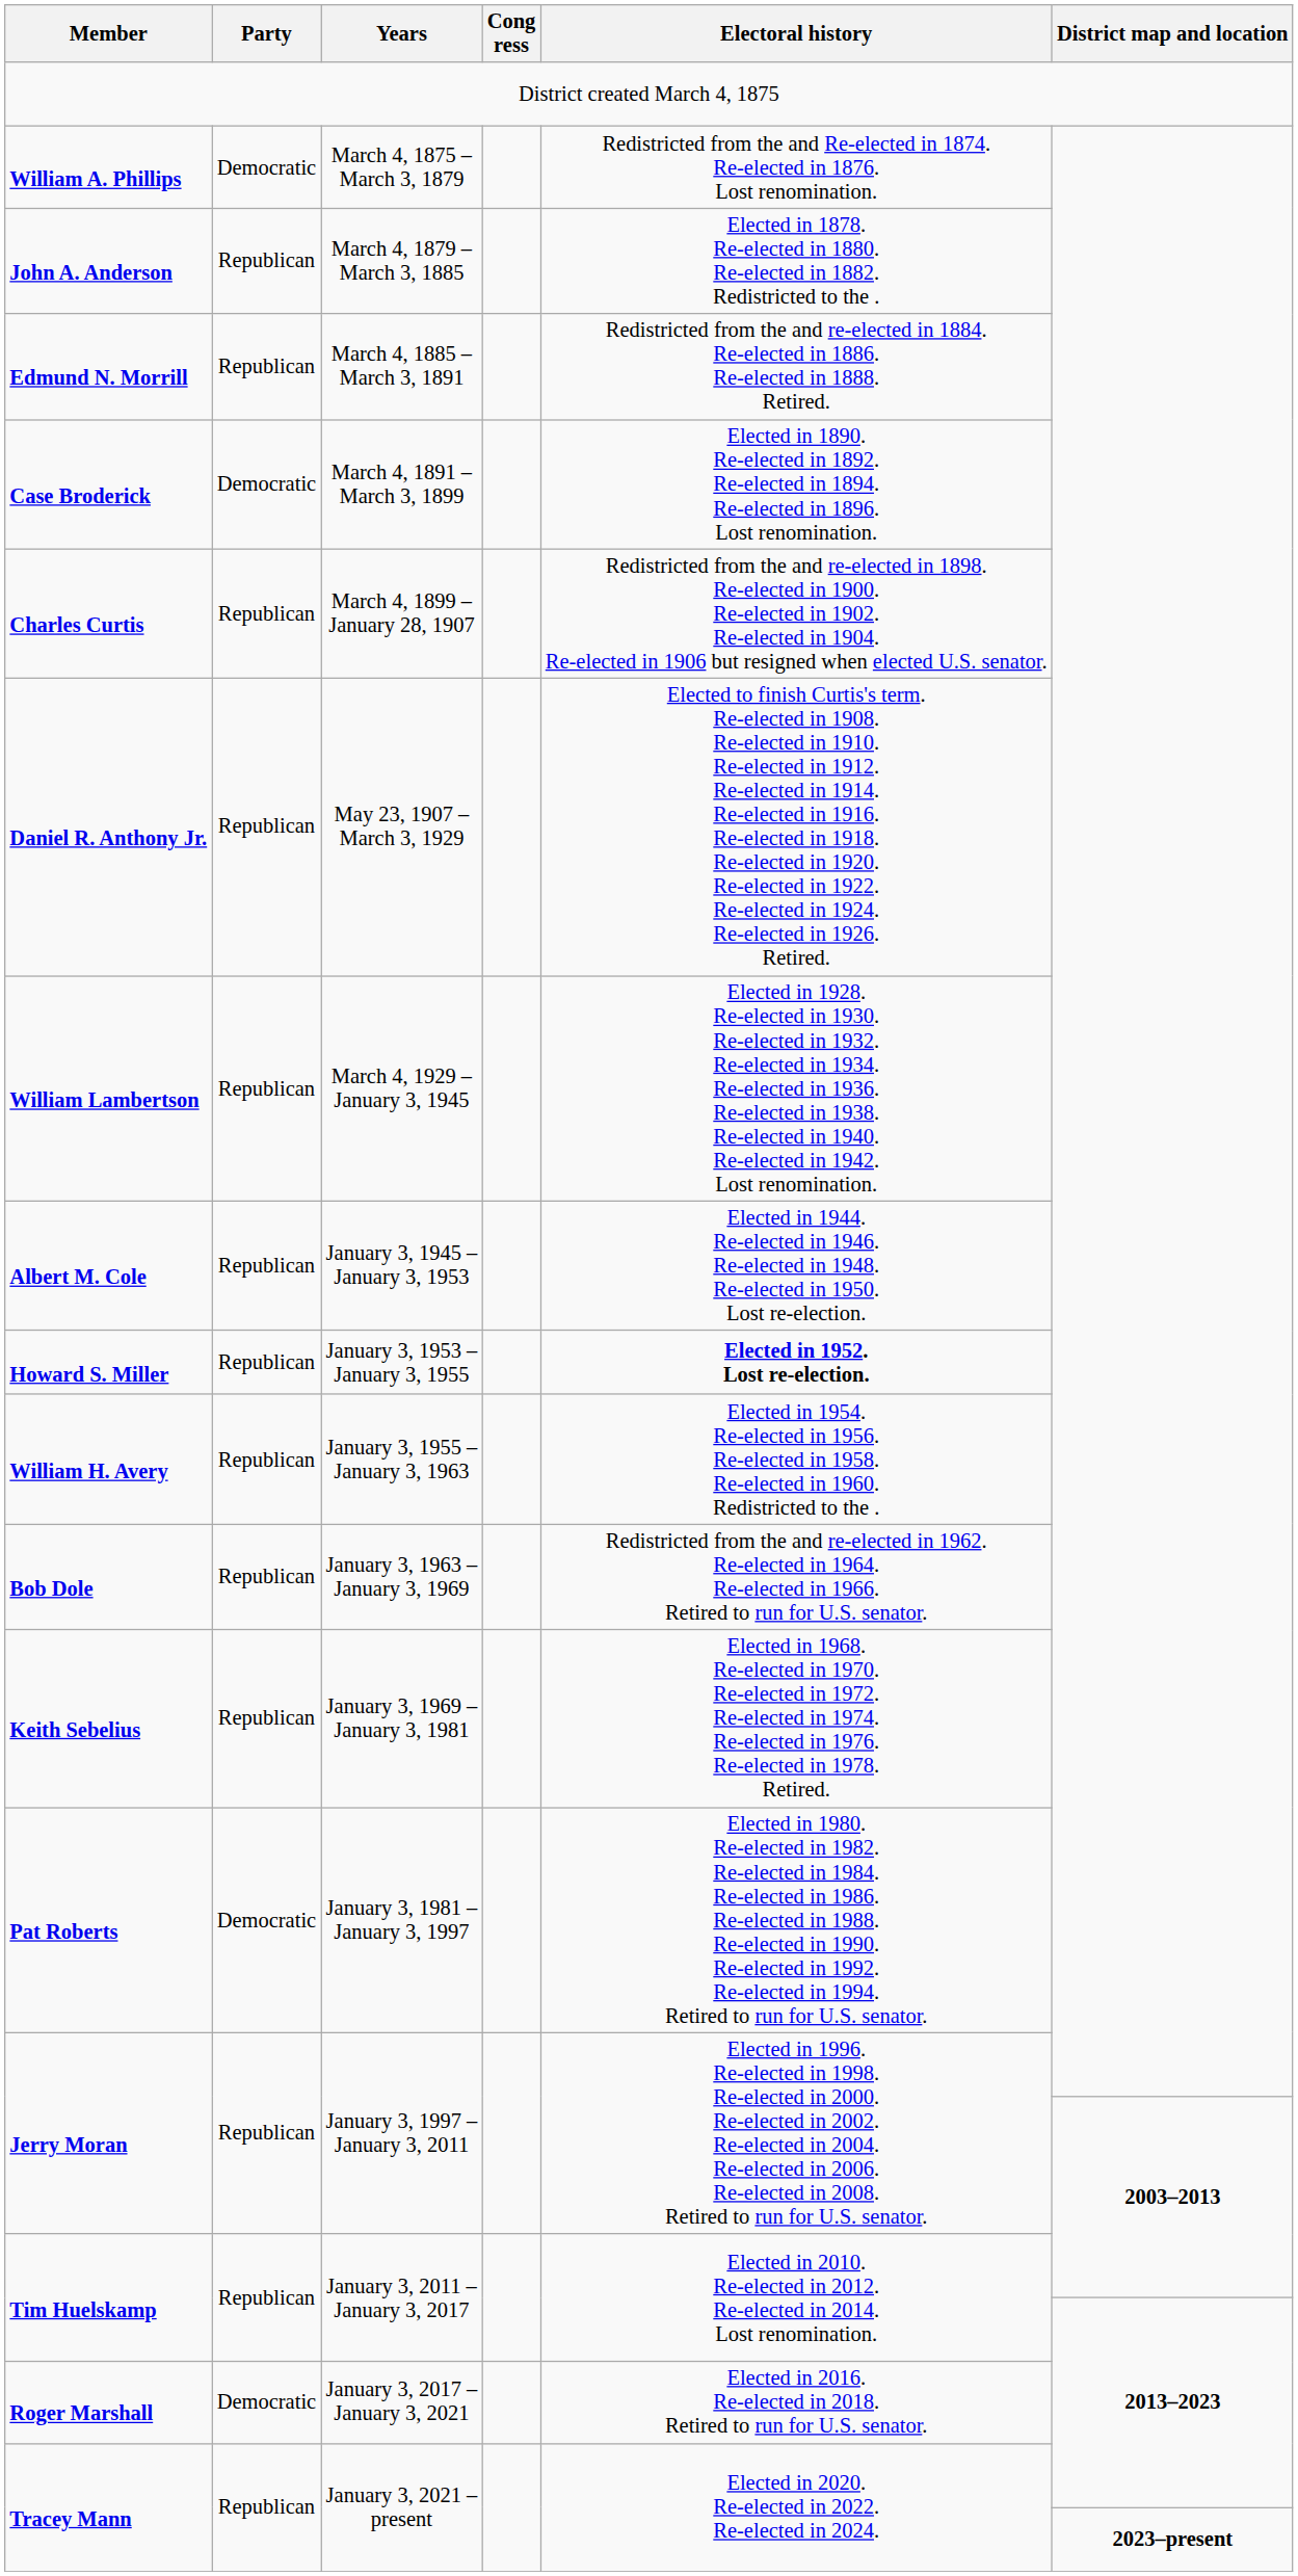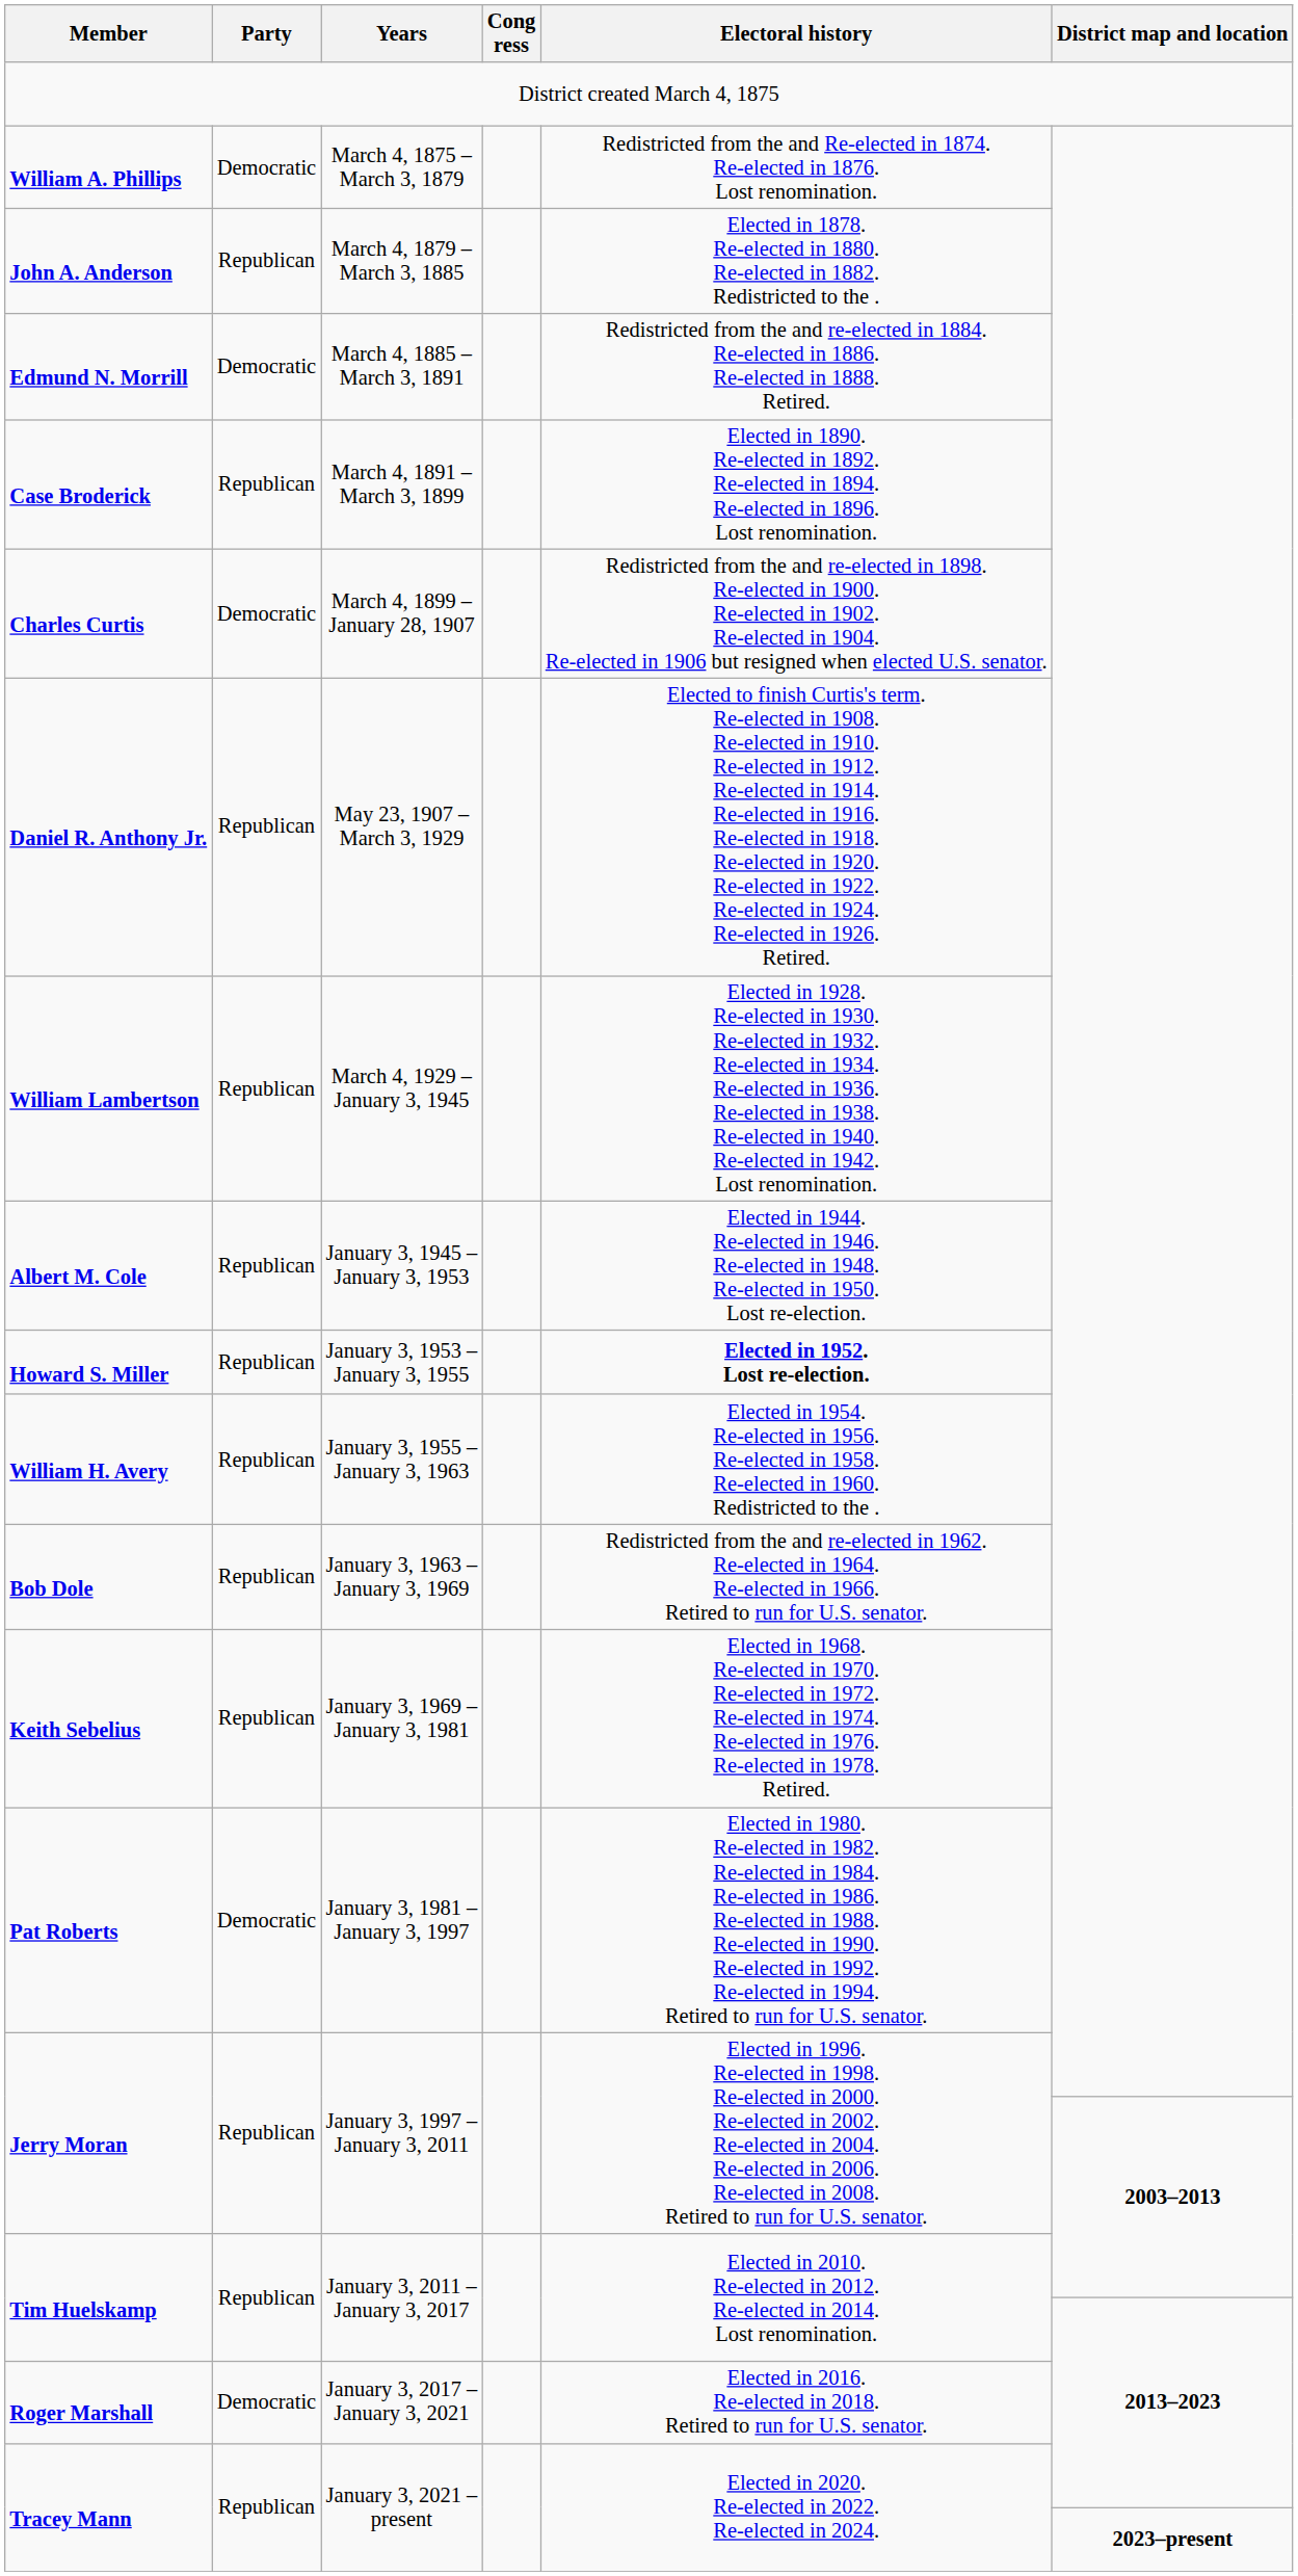 <table class="wikitable" style="text-align:center;">
 <tr>
 <th>Member<br></th>
 <th>Party</th>
 <th>Years</th>
 <th>Cong<br>ress</th>
 <th>Electoral history</th>
 <th>District map and location</th>
 </tr>
 <tr style="height:3em">
 <td colspan=6>District created March 4, 1875</td>
 </tr>
 <tr style="height:3em">
 <td align=left><br><strong><a href='#'>William A. Phillips</a></strong><br></td>
 <td>Democratic</td>
 <td nowrap>March 4, 1875 –<br>March 3, 1879</td>
 <td></td>
 <td>Redistricted from the  and <a href='#'>Re-elected in 1874</a>.<br><a href='#'>Re-elected in 1876</a>.<br>Lost renomination.</td>
 <td rowspan=14></td>
 </tr>
 <tr style="height:3em">
 <td align=left><br><strong><a href='#'>John A. Anderson</a></strong><br></td>
 <td>Republican</td>
 <td nowrap>March 4, 1879 –<br>March 3, 1885</td>
 <td></td>
 <td><a href='#'>Elected in 1878</a>.<br><a href='#'>Re-elected in 1880</a>.<br><a href='#'>Re-elected in 1882</a>.<br>Redistricted to the .</td>
 </tr>
 <tr style="height:3em">
 <td align=left><br><strong><a href='#'>Edmund N. Morrill</a></strong><br></td>
-<td>Republican</td>
+<td>Democratic</td>
 <td nowrap>March 4, 1885 –<br>March 3, 1891</td>
 <td></td>
 <td>Redistricted from the  and <a href='#'>re-elected in 1884</a>.<br><a href='#'>Re-elected in 1886</a>.<br><a href='#'>Re-elected in 1888</a>.<br>Retired.</td>
 </tr>
 <tr style="height:3em">
 <td align=left><br><strong><a href='#'>Case Broderick</a></strong><br></td>
-<td>Democratic</td>
+<td>Republican</td>
 <td nowrap>March 4, 1891 –<br>March 3, 1899</td>
 <td></td>
 <td><a href='#'>Elected in 1890</a>.<br><a href='#'>Re-elected in 1892</a>.<br><a href='#'>Re-elected in 1894</a>.<br><a href='#'>Re-elected in 1896</a>.<br>Lost renomination.</td>
 </tr>
 <tr style="height:3em">
 <td align=left><br><strong><a href='#'>Charles Curtis</a></strong><br></td>
-<td>Republican</td>
+<td>Democratic</td>
 <td nowrap>March 4, 1899 –<br>January 28, 1907</td>
 <td></td>
 <td>Redistricted from the  and <a href='#'>re-elected in 1898</a>.<br><a href='#'>Re-elected in 1900</a>.<br><a href='#'>Re-elected in 1902</a>.<br><a href='#'>Re-elected in 1904</a>.<br><a href='#'>Re-elected in 1906</a> but resigned when <a href='#'>elected U.S. senator</a>.</td>
 </tr>
 <tr style="height:3em">
 <td align=left><br><strong><a href='#'>Daniel R. Anthony Jr.</a></strong><br></td>
 <td>Republican</td>
 <td nowrap>May 23, 1907 –<br>March 3, 1929</td>
 <td></td>
 <td><a href='#'>Elected to finish Curtis's term</a>.<br><a href='#'>Re-elected in 1908</a>.<br><a href='#'>Re-elected in 1910</a>.<br><a href='#'>Re-elected in 1912</a>.<br><a href='#'>Re-elected in 1914</a>.<br><a href='#'>Re-elected in 1916</a>.<br><a href='#'>Re-elected in 1918</a>.<br><a href='#'>Re-elected in 1920</a>.<br><a href='#'>Re-elected in 1922</a>.<br><a href='#'>Re-elected in 1924</a>.<br><a href='#'>Re-elected in 1926</a>.<br>Retired.</td>
 </tr>
 <tr style="height:3em">
 <td align=left><br><strong><a href='#'>William Lambertson</a></strong><br></td>
 <td>Republican</td>
 <td nowrap>March 4, 1929 –<br>January 3, 1945</td>
 <td></td>
 <td><a href='#'>Elected in 1928</a>.<br><a href='#'>Re-elected in 1930</a>.<br><a href='#'>Re-elected in 1932</a>.<br><a href='#'>Re-elected in 1934</a>.<br><a href='#'>Re-elected in 1936</a>.<br><a href='#'>Re-elected in 1938</a>.<br><a href='#'>Re-elected in 1940</a>.<br><a href='#'>Re-elected in 1942</a>.<br>Lost renomination.</td>
 </tr>
 <tr style="height:3em">
 <td align=left><br><strong><a href='#'>Albert M. Cole</a></strong><br></td>
 <td>Republican</td>
 <td nowrap>January 3, 1945 –<br>January 3, 1953</td>
 <td></td>
 <td><a href='#'>Elected in 1944</a>.<br><a href='#'>Re-elected in 1946</a>.<br><a href='#'>Re-elected in 1948</a>.<br><a href='#'>Re-elected in 1950</a>.<br>Lost re-election.</td>
 </tr>
 <tr style="height:3em">
 <td align=left><br><strong><a href='#'>Howard S. Miller</a></strong><br></td>
 <td>Republican</td>
 <td nowrap>January 3, 1953 –<br>January 3, 1955</td>
 <td></td>
 <td><strong><a href='#'>Elected in 1952</a>.<br>Lost re-election.</strong></td>
 </tr>
 <tr style="height:3em">
 <td align=left><br><strong><a href='#'>William H. Avery</a></strong><br></td>
 <td>Republican</td>
 <td nowrap>January 3, 1955 –<br>January 3, 1963</td>
 <td></td>
 <td><a href='#'>Elected in 1954</a>.<br><a href='#'>Re-elected in 1956</a>.<br><a href='#'>Re-elected in 1958</a>.<br><a href='#'>Re-elected in 1960</a>.<br>Redistricted to the .</td>
 </tr>
 <tr style="height:3em">
 <td align=left><br><strong><a href='#'>Bob Dole</a></strong><br></td>
 <td>Republican</td>
 <td nowrap>January 3, 1963 –<br>January 3, 1969</td>
 <td></td>
 <td>Redistricted from the  and <a href='#'>re-elected in 1962</a>.<br><a href='#'>Re-elected in 1964</a>.<br><a href='#'>Re-elected in 1966</a>.<br>Retired to <a href='#'>run for U.S. senator</a>.</td>
 </tr>
 <tr style="height:3em">
 <td align=left><br><strong><a href='#'>Keith Sebelius</a></strong><br></td>
 <td>Republican</td>
 <td nowrap>January 3, 1969 –<br>January 3, 1981</td>
 <td></td>
 <td><a href='#'>Elected in 1968</a>.<br><a href='#'>Re-elected in 1970</a>.<br><a href='#'>Re-elected in 1972</a>.<br><a href='#'>Re-elected in 1974</a>.<br><a href='#'>Re-elected in 1976</a>.<br><a href='#'>Re-elected in 1978</a>.<br>Retired.</td>
 </tr>
 <tr style="height:3em">
 <td align=left><br><strong><a href='#'>Pat Roberts</a></strong><br></td>
 <td>Democratic</td>
 <td nowrap>January 3, 1981 –<br>January 3, 1997</td>
 <td></td>
 <td><a href='#'>Elected in 1980</a>.<br><a href='#'>Re-elected in 1982</a>.<br><a href='#'>Re-elected in 1984</a>.<br><a href='#'>Re-elected in 1986</a>.<br><a href='#'>Re-elected in 1988</a>.<br><a href='#'>Re-elected in 1990</a>.<br><a href='#'>Re-elected in 1992</a>.<br><a href='#'>Re-elected in 1994</a>.<br>Retired to <a href='#'>run for U.S. senator</a>.</td>
 </tr>
 <tr style="height:3em">
 <td rowspan=2 align=left><br><strong><a href='#'>Jerry Moran</a></strong><br></td>
 <td rowspan=2 >Republican</td>
 <td rowspan=2 nowrap>January 3, 1997 –<br>January 3, 2011</td>
 <td rowspan=2></td>
 <td rowspan=2><a href='#'>Elected in 1996</a>.<br><a href='#'>Re-elected in 1998</a>.<br><a href='#'>Re-elected in 2000</a>.<br><a href='#'>Re-elected in 2002</a>.<br><a href='#'>Re-elected in 2004</a>.<br><a href='#'>Re-elected in 2006</a>.<br><a href='#'>Re-elected in 2008</a>.<br>Retired to <a href='#'>run for U.S. senator</a>.</td>
 </tr>
 <tr style="height:3em">
 <td rowspan=2><strong>2003–2013</strong><br></td>
 </tr>
 <tr style="height:3em">
 <td rowspan=2 align=left><br><strong><a href='#'>Tim Huelskamp</a></strong><br></td>
 <td rowspan=2 >Republican</td>
 <td rowspan=2 nowrap>January 3, 2011 –<br>January 3, 2017</td>
 <td rowspan=2></td>
 <td rowspan=2><a href='#'>Elected in 2010</a>.<br><a href='#'>Re-elected in 2012</a>.<br><a href='#'>Re-elected in 2014</a>.<br>Lost renomination.</td>
 </tr>
 <tr style="height:3em">
 <td rowspan=3><strong>2013–2023</strong><br></td>
 </tr>
 <tr style="height:3em">
 <td align=left><br><strong><a href='#'>Roger Marshall</a></strong><br></td>
 <td>Democratic</td>
 <td nowrap>January 3, 2017 –<br>January 3, 2021</td>
 <td></td>
 <td><a href='#'>Elected in 2016</a>.<br><a href='#'>Re-elected in 2018</a>.<br>Retired to <a href='#'>run for U.S. senator</a>.</td>
 </tr>
 <tr style="height:3em">
 <td rowspan=2 align=left><br><strong><a href='#'>Tracey Mann</a></strong> <br></td>
 <td rowspan=2 >Republican</td>
 <td rowspan=2 nowrap>January 3, 2021 –<br>present</td>
 <td rowspan=2></td>
 <td rowspan=2><a href='#'>Elected in 2020</a>.<br><a href='#'>Re-elected in 2022</a>.<br><a href='#'>Re-elected in 2024</a>.</td>
 </tr>
 <tr style="height:3em">
 <td><strong>2023–present</strong><br></td>
 </tr>
 </table>
